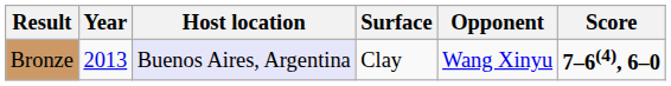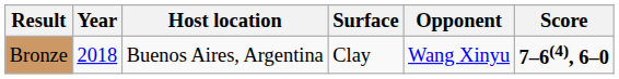 <table class=wikitable>
 <tr>
 <th>Result</th>
 <th>Year</th>
 <th>Host location</th>
 <th>Surface</th>
 <th>Opponent</th>
 <th>Score</th>
 </tr>
 <tr>
 <td style="background:#cc9966">Bronze</td>
-<td><a href='#'>2013</a></td>
-<td style="background: lavender;">Buenos Aires, Argentina</td>
+<td><a href='#'>2018</a></td>
+<td>Buenos Aires, Argentina</td>
 <td>Clay</td>
 <td> <a href='#'>Wang Xinyu</a></td>
 <td><strong>7–6<sup>(4)</sup>, 6–0</strong></td>
 </tr>
 </table>
